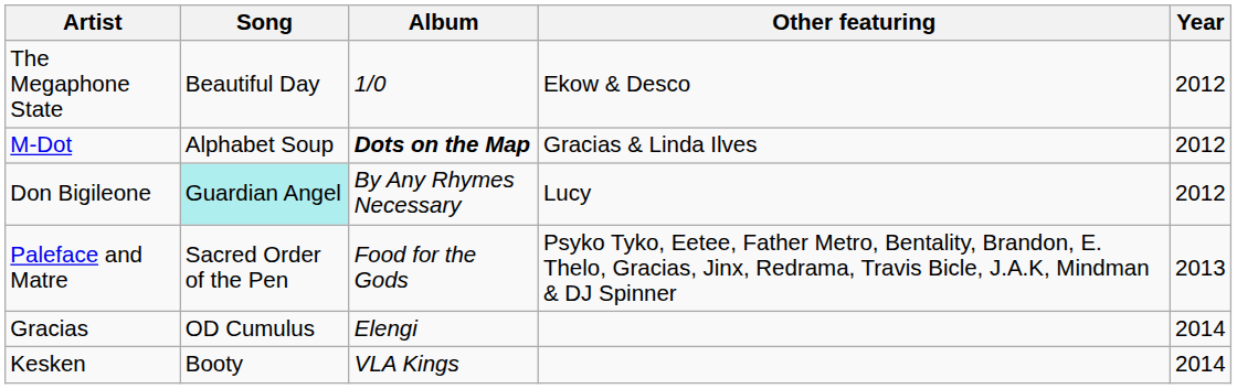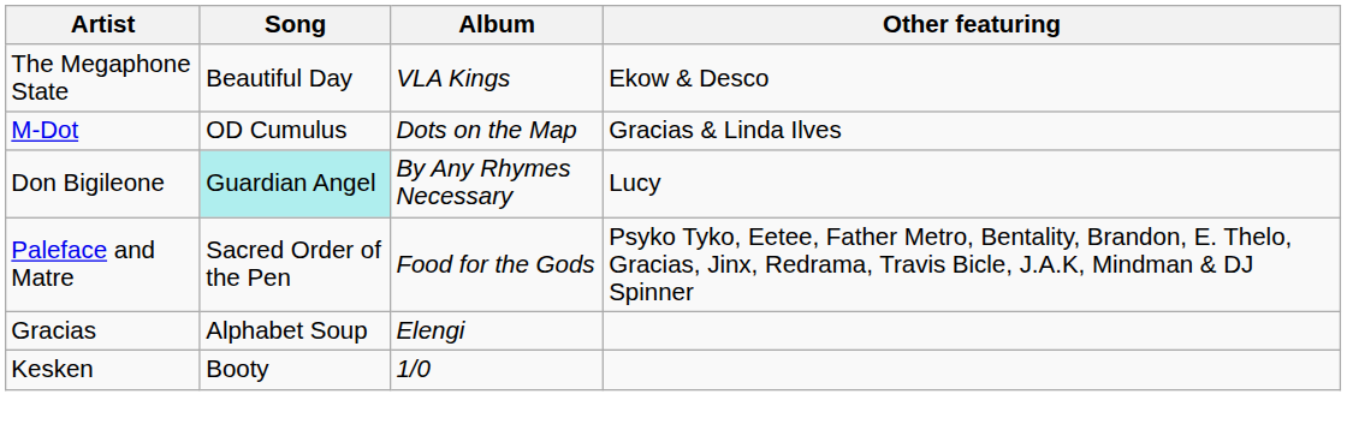 <table class="wikitable">
 <tr>
 <th>Artist</th>
 <th>Song</th>
 <th>Album</th>
 <th>Other featuring</th>
-<th>Year</th>
 </tr>
 <tr>
 <td>The Megaphone State</td>
 <td>Beautiful Day</td>
-<td><em>1/0</em></td>
+<td><em>VLA Kings</em></td>
 <td>Ekow & Desco</td>
-<td>2012</td>
 </tr>
 <tr>
 <td><a href='#'>M-Dot</a></td>
-<td>Alphabet Soup</td>
-<td><strong><em>Dots on the Map</em></strong></td>
+<td>OD Cumulus</td>
+<td><em>Dots on the Map</em></td>
 <td>Gracias & Linda Ilves</td>
-<td>2012</td>
 </tr>
 <tr>
 <td>Don Bigileone</td>
 <td style="background: paleturquoise;">Guardian Angel</td>
 <td><em>By Any Rhymes Necessary</em></td>
 <td>Lucy</td>
-<td>2012</td>
 </tr>
 <tr>
 <td><a href='#'>Paleface</a> and Matre</td>
 <td>Sacred Order of the Pen</td>
 <td><em>Food for the Gods</em></td>
 <td>Psyko Tyko, Eetee, Father Metro, Bentality, Brandon, E. Thelo, Gracias, Jinx, Redrama, Travis Bicle, J.A.K, Mindman & DJ Spinner</td>
-<td>2013</td>
 </tr>
 <tr>
 <td>Gracias</td>
-<td>OD Cumulus</td>
+<td>Alphabet Soup</td>
 <td><em>Elengi</em></td>
 <td></td>
-<td>2014</td>
 </tr>
 <tr>
 <td>Kesken</td>
 <td>Booty</td>
-<td><em>VLA Kings</em></td>
+<td><em>1/0</em></td>
 <td></td>
-<td>2014</td>
 </tr>
 </table>
